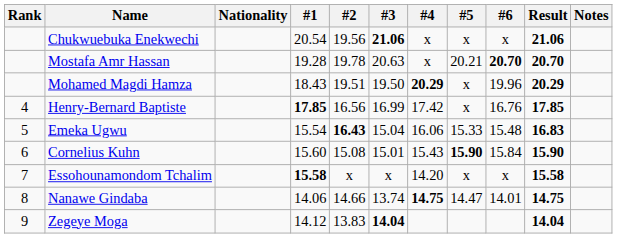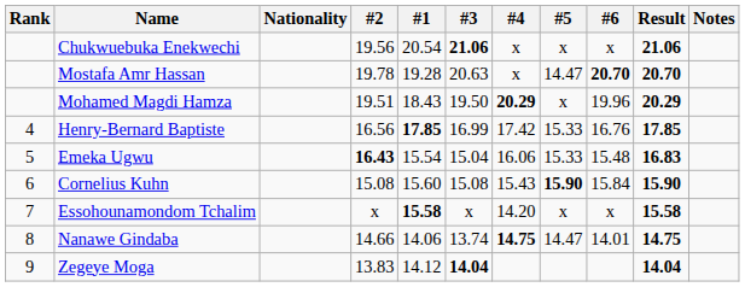 <table class="wikitable sortable" style="text-align:center">
 <tr>
 <th>Rank</th>
 <th>Name</th>
 <th>Nationality</th>
+<th>#2</th>
 <th>#1</th>
-<th>#2</th>
 <th>#3</th>
 <th>#4</th>
 <th>#5</th>
 <th>#6</th>
 <th>Result</th>
 <th>Notes</th>
 </tr>
 <tr>
 <td></td>
 <td align=left><a href='#'>Chukwuebuka Enekwechi</a></td>
 <td align=left></td>
+<td>19.56</td>
 <td>20.54</td>
-<td>19.56</td>
 <td><strong>21.06</strong></td>
 <td>x</td>
 <td>x</td>
 <td>x</td>
 <td><strong>21.06</strong></td>
 <td></td>
 </tr>
 <tr>
 <td></td>
 <td align=left><a href='#'>Mostafa Amr Hassan</a></td>
 <td align=left></td>
+<td>19.78</td>
 <td>19.28</td>
-<td>19.78</td>
 <td>20.63</td>
 <td>x</td>
-<td>20.21</td>
+<td>14.47</td>
 <td><strong>20.70</strong></td>
 <td><strong>20.70</strong></td>
 <td></td>
 </tr>
 <tr>
 <td></td>
 <td align=left><a href='#'>Mohamed Magdi Hamza</a></td>
 <td align=left></td>
+<td>19.51</td>
 <td>18.43</td>
-<td>19.51</td>
 <td>19.50</td>
 <td><strong>20.29</strong></td>
 <td>x</td>
 <td>19.96</td>
 <td><strong>20.29</strong></td>
 <td></td>
 </tr>
 <tr>
 <td>4</td>
 <td align=left><a href='#'>Henry-Bernard Baptiste</a></td>
 <td align=left></td>
+<td>16.56</td>
 <td><strong>17.85</strong></td>
-<td>16.56</td>
 <td>16.99</td>
 <td>17.42</td>
-<td>x</td>
+<td>15.33</td>
 <td>16.76</td>
 <td><strong>17.85</strong></td>
 <td></td>
 </tr>
 <tr>
 <td>5</td>
 <td align=left><a href='#'>Emeka Ugwu</a></td>
 <td align=left></td>
+<td><strong>16.43</strong></td>
 <td>15.54</td>
-<td><strong>16.43</strong></td>
 <td>15.04</td>
 <td>16.06</td>
 <td>15.33</td>
 <td>15.48</td>
 <td><strong>16.83</strong></td>
 <td></td>
 </tr>
 <tr>
 <td>6</td>
 <td align=left><a href='#'>Cornelius Kuhn</a></td>
 <td align=left></td>
+<td>15.08</td>
 <td>15.60</td>
 <td>15.08</td>
-<td>15.01</td>
 <td>15.43</td>
 <td><strong>15.90</strong></td>
 <td>15.84</td>
 <td><strong>15.90</strong></td>
 <td></td>
 </tr>
 <tr>
 <td>7</td>
 <td align=left><a href='#'>Essohounamondom Tchalim</a></td>
 <td align=left></td>
+<td>x</td>
 <td><strong>15.58</strong></td>
-<td>x</td>
 <td>x</td>
 <td>14.20</td>
 <td>x</td>
 <td>x</td>
 <td><strong>15.58</strong></td>
 <td></td>
 </tr>
 <tr>
 <td>8</td>
 <td align=left><a href='#'>Nanawe Gindaba</a></td>
 <td align=left></td>
+<td>14.66</td>
 <td>14.06</td>
-<td>14.66</td>
 <td>13.74</td>
 <td><strong>14.75</strong></td>
 <td>14.47</td>
 <td>14.01</td>
 <td><strong>14.75</strong></td>
 <td></td>
 </tr>
 <tr>
 <td>9</td>
 <td align=left><a href='#'>Zegeye Moga</a></td>
 <td align=left></td>
+<td>13.83</td>
 <td>14.12</td>
-<td>13.83</td>
 <td><strong>14.04</strong></td>
 <td></td>
 <td></td>
 <td></td>
 <td><strong>14.04</strong></td>
 <td></td>
 </tr>
 </table>
